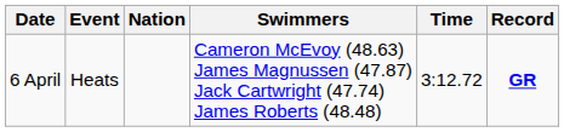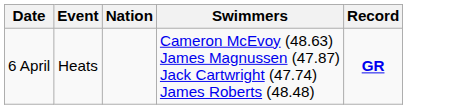 <table class=wikitable style=text-align:center>
 <tr>
 <th>Date</th>
 <th>Event</th>
 <th>Nation</th>
 <th>Swimmers</th>
-<th>Time</th>
 <th>Record</th>
 </tr>
 <tr>
 <td>6 April</td>
 <td>Heats</td>
 <td align=left></td>
 <td align=left><a href='#'>Cameron McEvoy</a> (48.63)<br><a href='#'>James Magnussen</a> (47.87)<br><a href='#'>Jack Cartwright</a> (47.74)<br><a href='#'>James Roberts</a> (48.48)</td>
-<td>3:12.72</td>
 <td><strong><a href='#'>GR</a></strong></td>
 </tr>
 </table>
